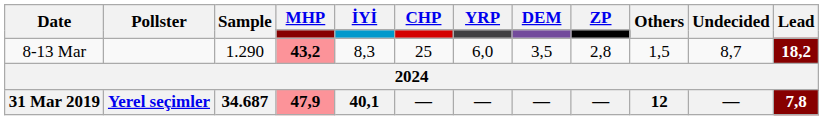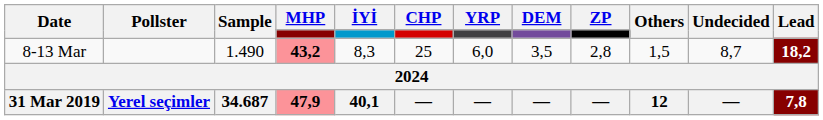 <table class="wikitable mw-collapsible" style="text-align:center; font-size:85%; line-height:14px;">
 <tr>
 <th rowspan="2">Date</th>
 <th rowspan="2">Pollster</th>
 <th rowspan="2">Sample</th>
 <th style="width:3em;"><a href='#'>MHP</a></th>
 <th style="width:3em;"><a href='#'>İYİ</a></th>
 <th style="width:3em;"><a href='#'>CHP</a></th>
 <th style="width:3em;"><a href='#'>YRP</a></th>
 <th style="width:3em;"><a href='#'>DEM</a></th>
 <th style="width:3em;"><a href='#'>ZP</a></th>
 <th rowspan="2">Others</th>
 <th rowspan="2">Undecided</th>
 <th rowspan="2">Lead</th>
 </tr>
 <tr>
 <th style="background:#870000;"></th>
 <th style="background:#0099cc;"></th>
 <th style="background:#d40000;"></th>
 <th style="background:#414042;"></th>
 <th style="background:#734B9C;"></th>
 <th style="background:#000000;"></th>
 </tr>
 <tr>
 <td>8-13 Mar</td>
 <td></td>
-<td>1.290</td>
+<td>1.490</td>
 <td style="background:#fc9399"><strong>43,2</strong></td>
 <td>8,3</td>
 <td>25</td>
 <td>6,0</td>
 <td>3,5</td>
 <td>2,8</td>
 <td>1,5</td>
 <td>8,7</td>
 <th style="background:#870000; color:white;">18,2</th>
 </tr>
 <tr>
 <th colspan="12">2024</th>
 </tr>
 <tr>
 <th>31 Mar 2019</th>
 <th><a href='#'>Yerel seçimler</a></th>
 <th>34.687</th>
 <th style="background:#fc9399">47,9</th>
 <th>40,1</th>
 <th>—</th>
 <th>—</th>
 <th>—</th>
 <th>—</th>
 <th>12</th>
 <th>—</th>
 <th style="background:#870000; color:white;">7,8</th>
 </tr>
 </table>
